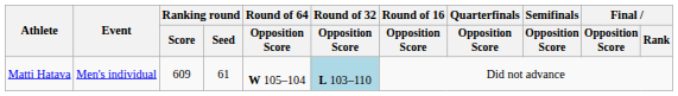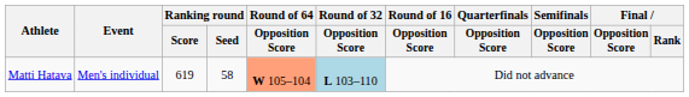 <table class="wikitable" style="font-size:90%">
 <tr>
 <th rowspan="2">Athlete</th>
 <th rowspan="2">Event</th>
 <th colspan="2">Ranking round</th>
 <th>Round of 64</th>
 <th>Round of 32</th>
 <th>Round of 16</th>
 <th>Quarterfinals</th>
 <th>Semifinals</th>
 <th colspan="2">Final / </th>
 </tr>
 <tr style="font-size:95%">
 <th>Score</th>
 <th>Seed</th>
 <th>Opposition<br>Score</th>
 <th>Opposition<br>Score</th>
 <th>Opposition<br>Score</th>
 <th>Opposition<br>Score</th>
 <th>Opposition<br>Score</th>
 <th>Opposition<br>Score</th>
 <th>Rank</th>
 </tr>
 <tr align=center>
 <td align=left><a href='#'>Matti Hatava</a></td>
 <td align=left><a href='#'>Men's individual</a></td>
-<td>609</td>
-<td>61</td>
-<td><br><strong>W</strong> 105–104</td>
+<td>619</td>
+<td>58</td>
+<td style="background: lightsalmon;"><br><strong>W</strong> 105–104</td>
 <td style="background: lightblue;"><br><strong>L</strong> 103–110</td>
 <td colspan=5>Did not advance</td>
 </tr>
 </table>
